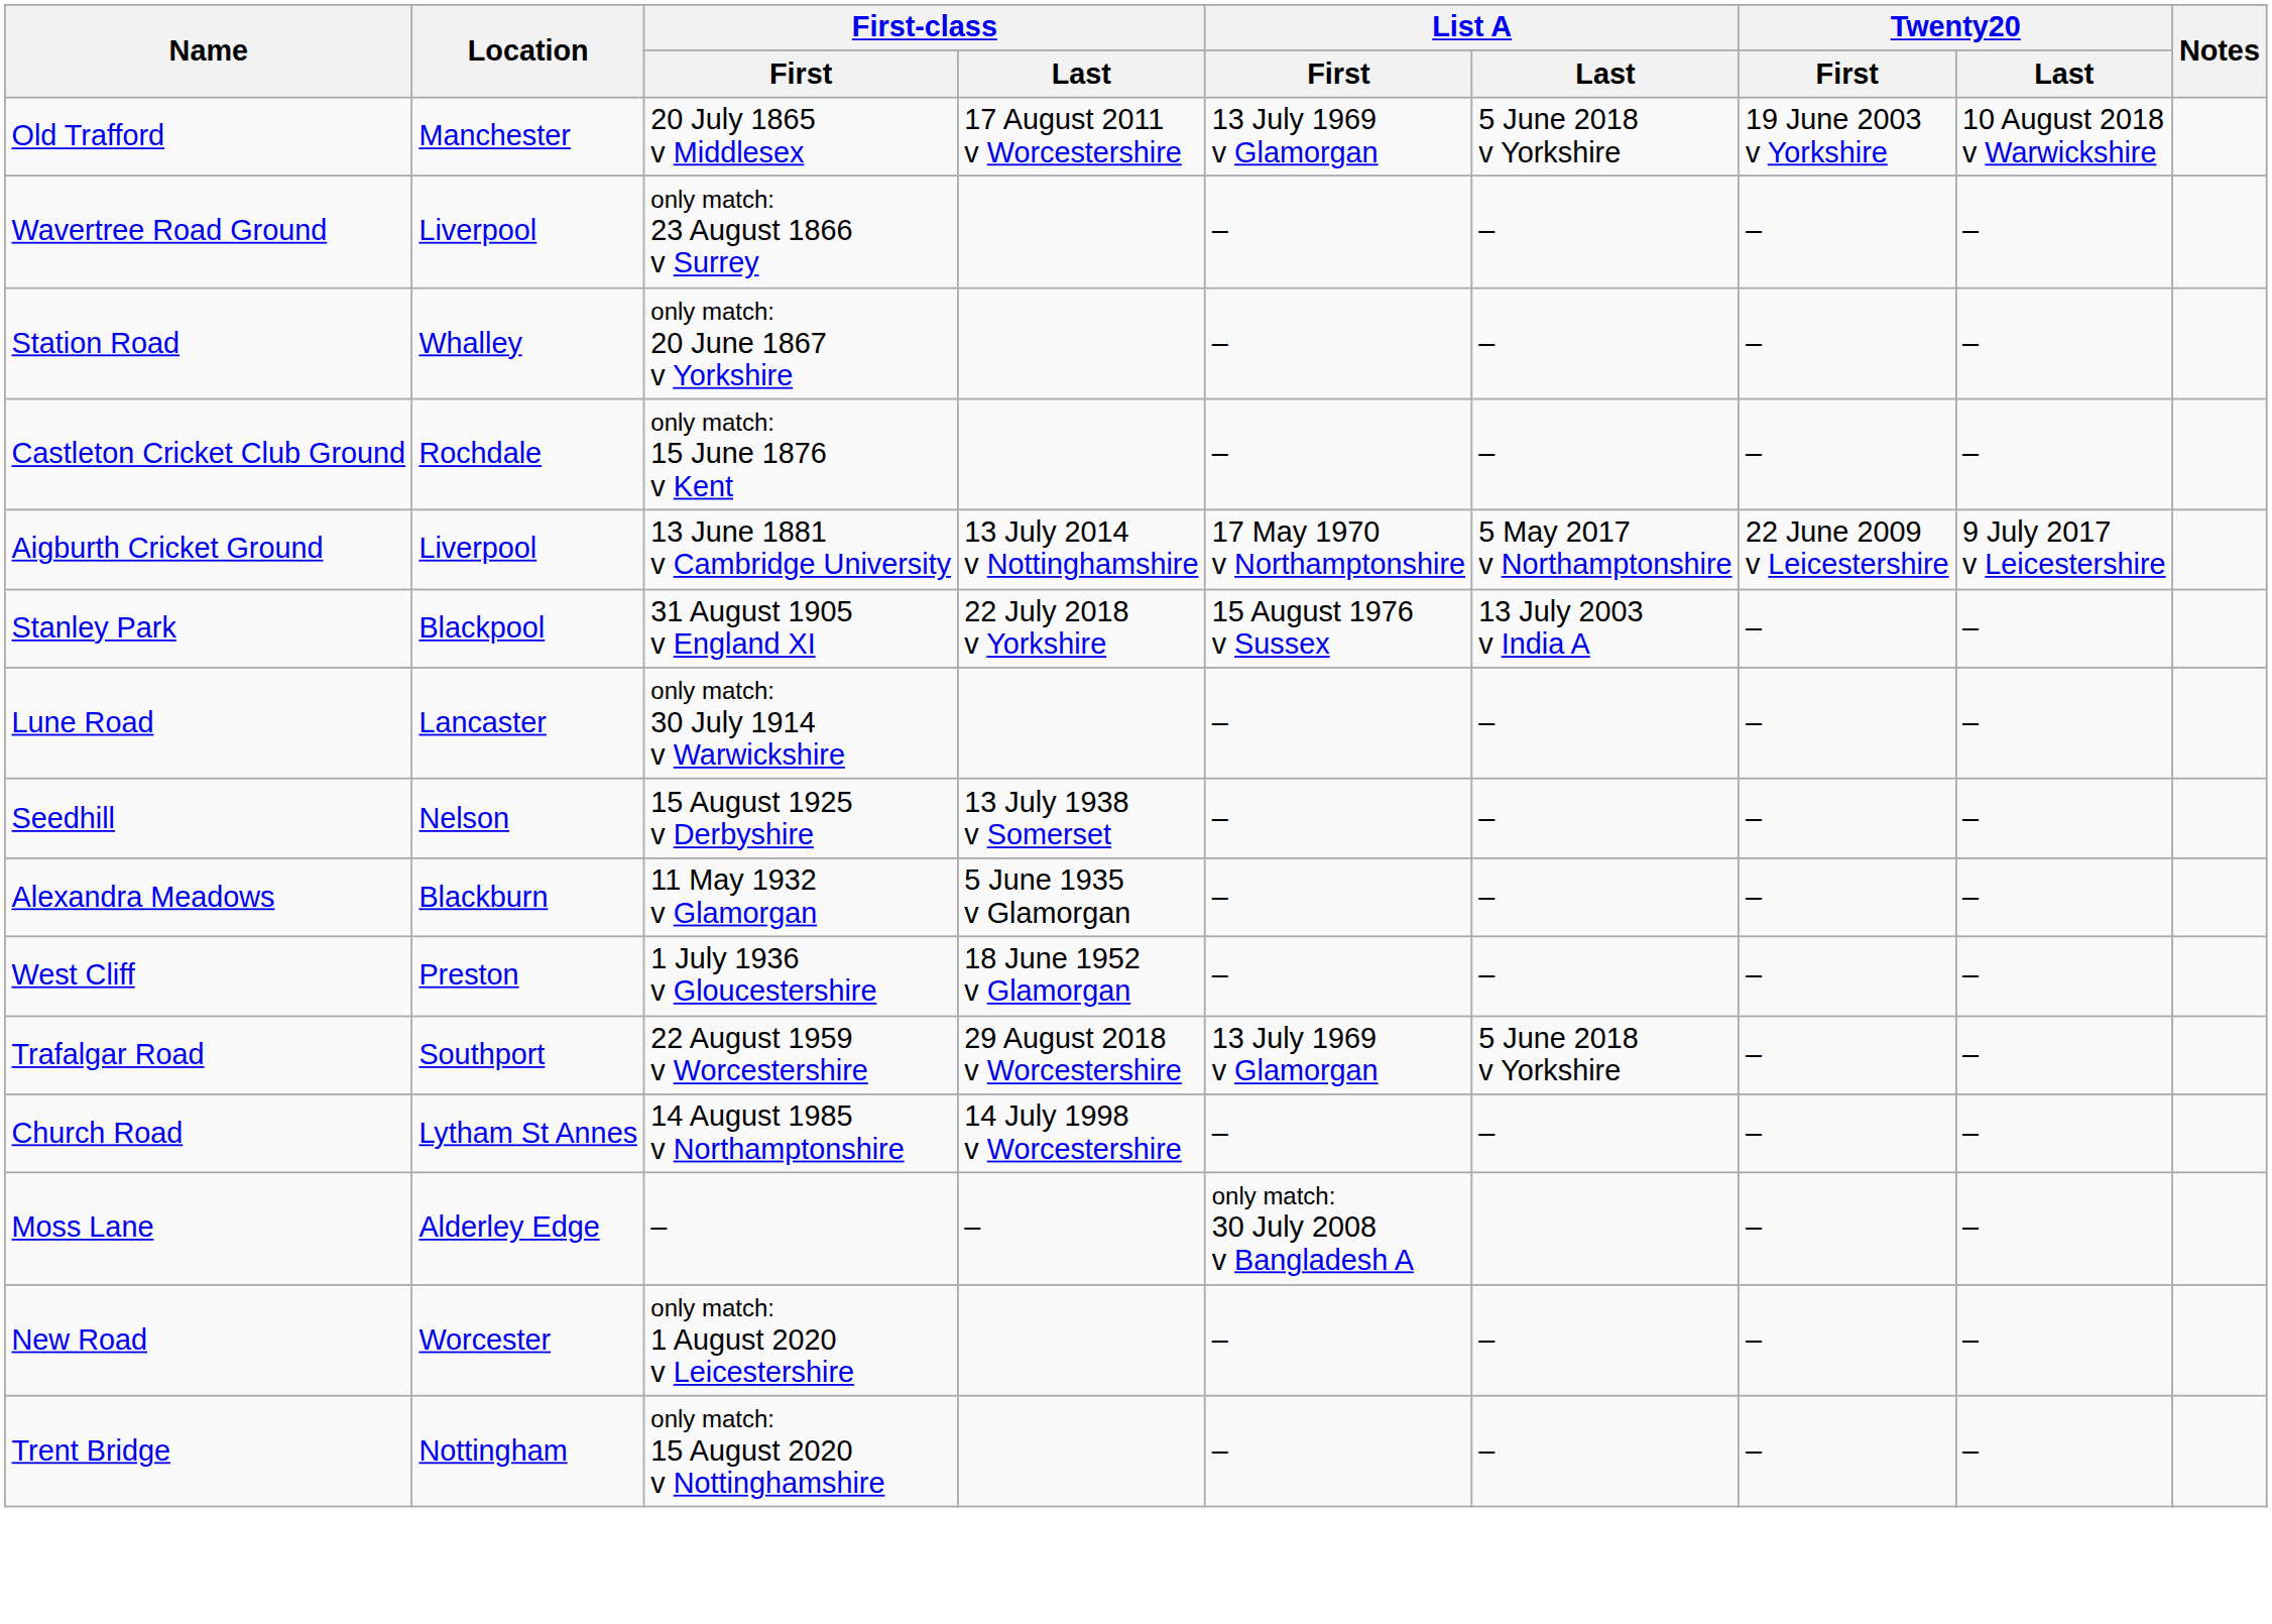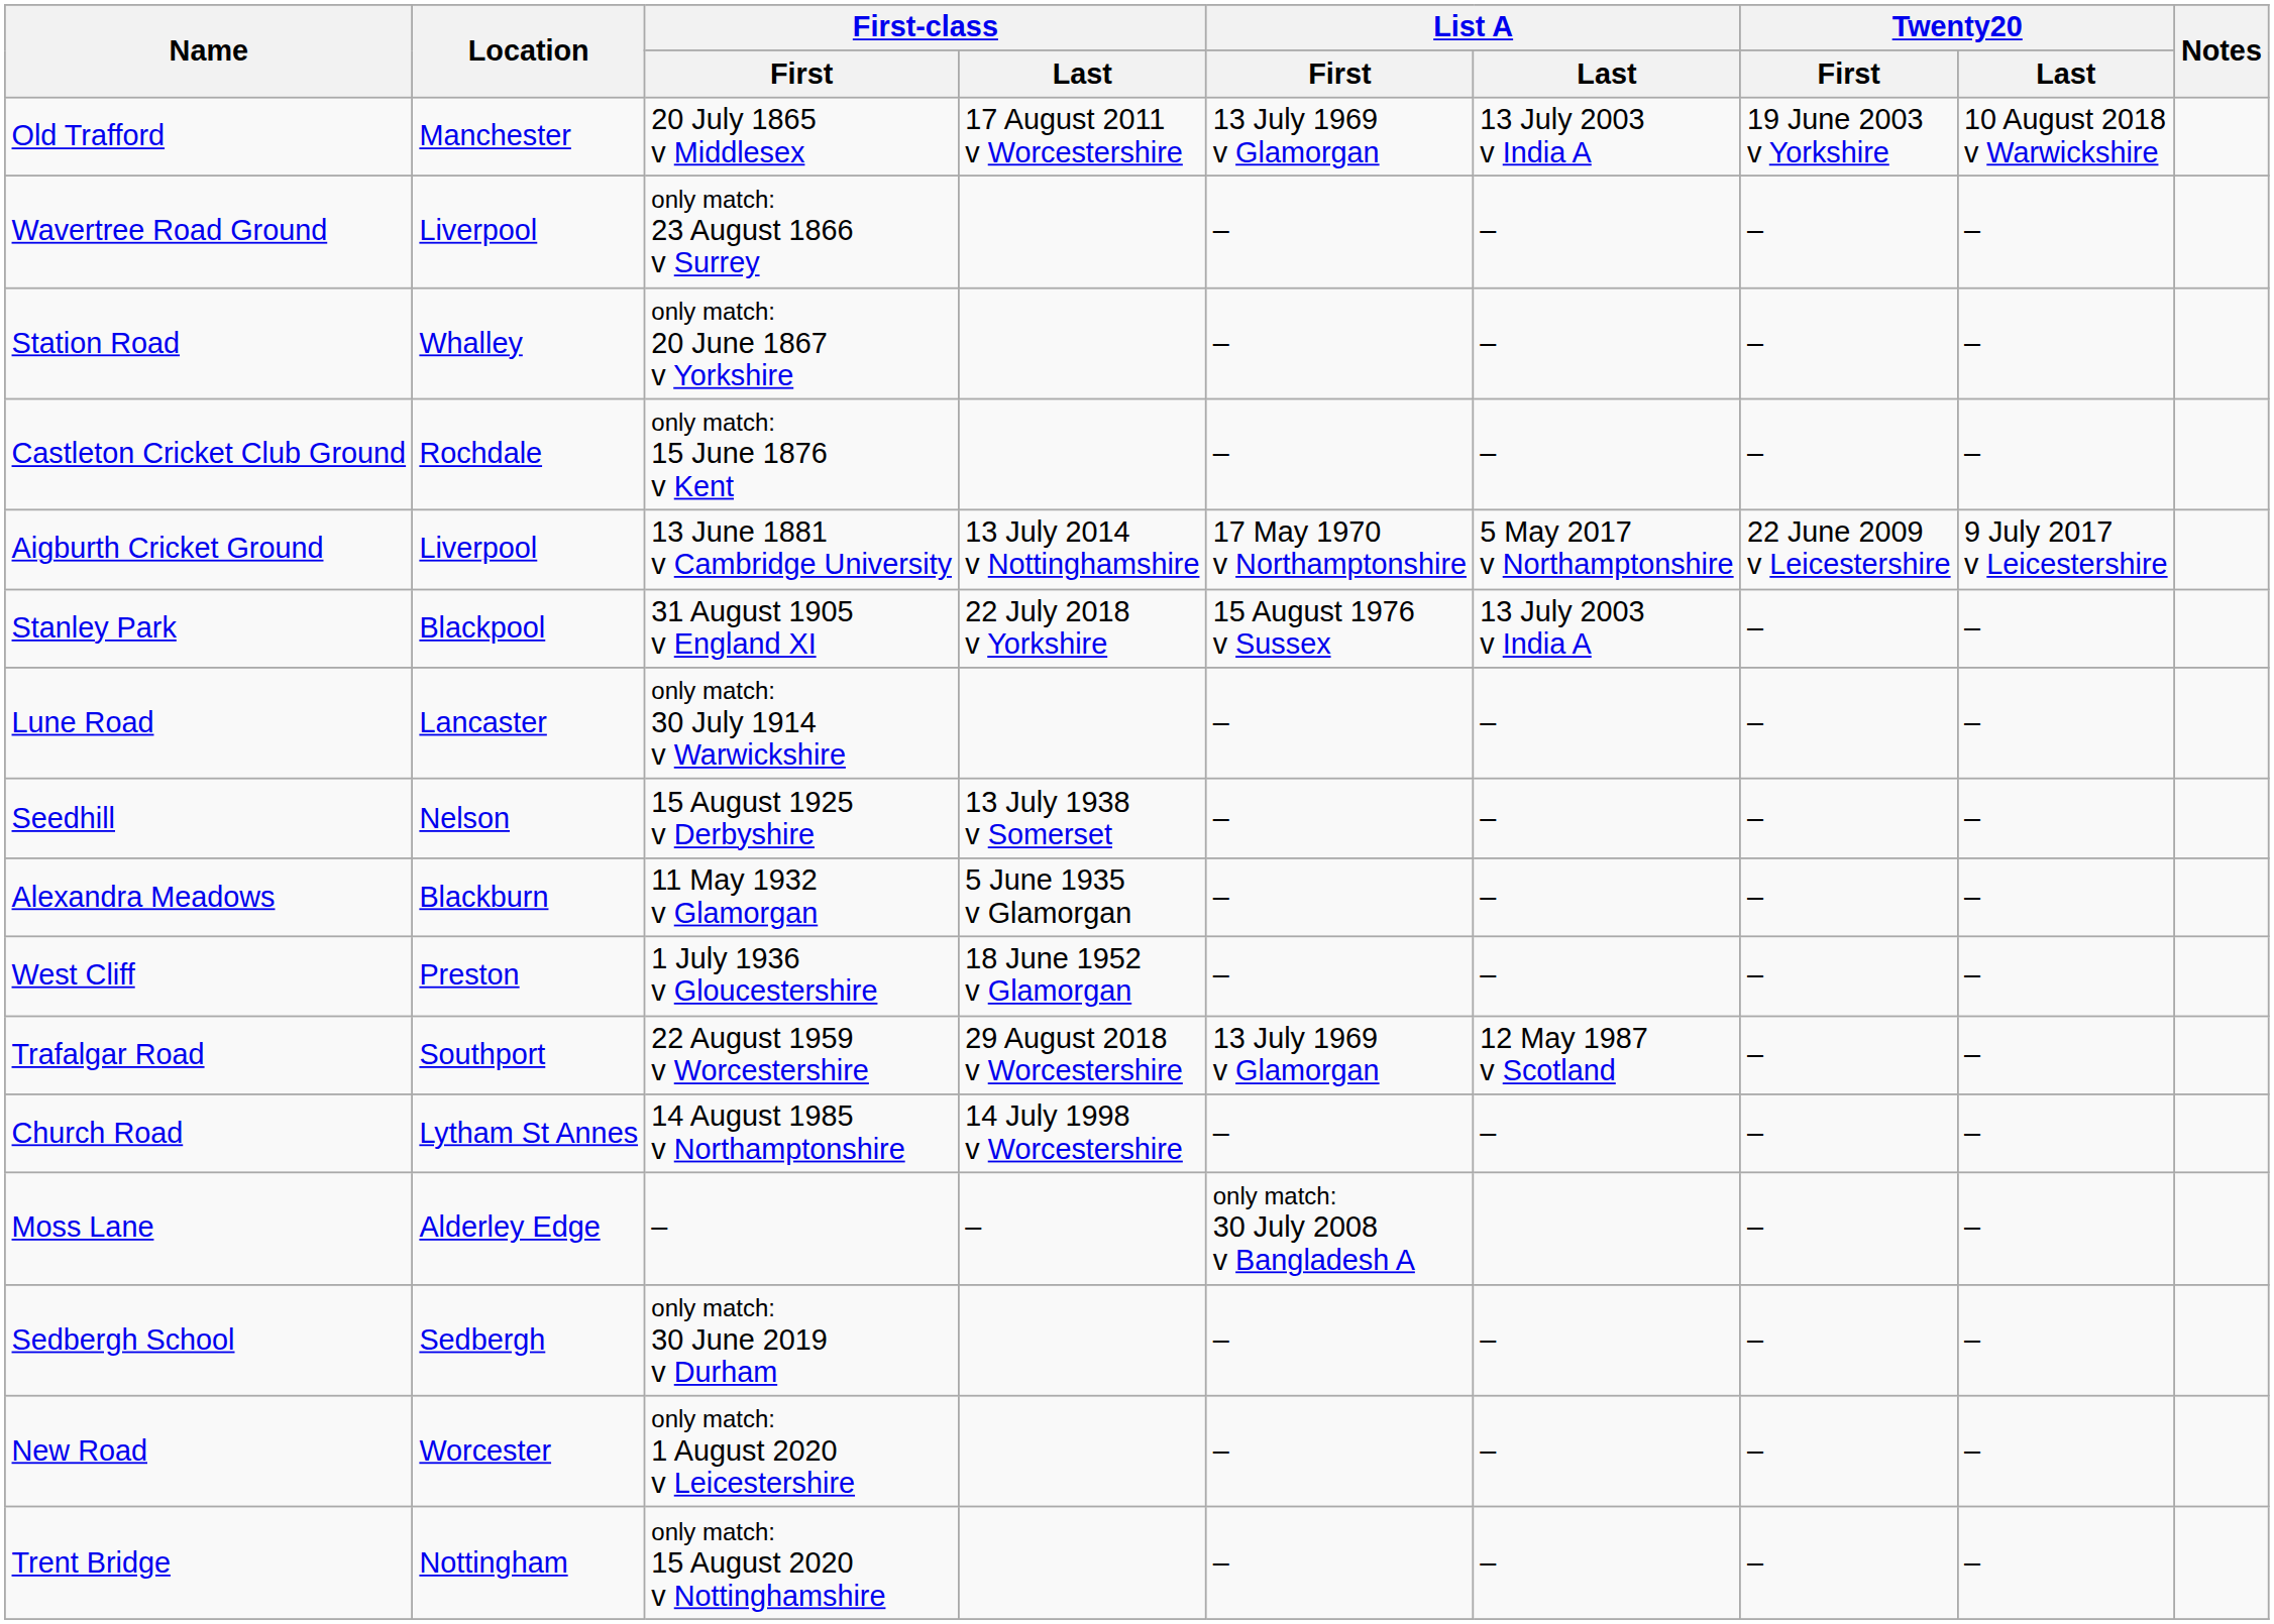 <table class="wikitable sortable plainrowheaders">
 <tr>
 <th rowspan="2" scope="col">Name</th>
 <th rowspan="2" scope="col">Location</th>
 <th colspan="2" scope="col"><a href='#'>First-class</a></th>
 <th colspan="2" scope="col"><a href='#'>List A</a></th>
 <th colspan="2" scope="col"><a href='#'>Twenty20</a></th>
 <th rowspan="2" scope="col">Notes</th>
 </tr>
 <tr>
 <th scope="col">First</th>
 <th scope="col">Last</th>
 <th scope="col">First</th>
 <th scope="col">Last</th>
 <th scope="col">First</th>
 <th scope="col">Last</th>
 </tr>
 <tr>
 <td><a href='#'>Old Trafford</a><br></td>
 <td><a href='#'>Manchester</a></td>
 <td>20 July 1865<br>v <a href='#'>Middlesex</a></td>
 <td>17 August 2011<br>v <a href='#'>Worcestershire</a></td>
 <td>13 July 1969<br>v <a href='#'>Glamorgan</a></td>
-<td>5 June 2018<br>v Yorkshire</td>
+<td>13 July 2003<br>v <a href='#'>India A</a></td>
 <td>19 June 2003<br>v <a href='#'>Yorkshire</a></td>
 <td>10 August 2018<br>v <a href='#'>Warwickshire</a></td>
 <td></td>
 </tr>
 <tr>
 <td><a href='#'>Wavertree Road Ground</a></td>
 <td><a href='#'>Liverpool</a></td>
 <td><small>only match:</small><br>23 August 1866<br>v <a href='#'>Surrey</a></td>
 <td> </td>
 <td>–</td>
 <td>–</td>
 <td>–</td>
 <td>–</td>
 <td></td>
 </tr>
 <tr>
 <td><a href='#'>Station Road</a><br></td>
 <td><a href='#'>Whalley</a></td>
 <td><small>only match:</small><br>20 June 1867<br>v <a href='#'>Yorkshire</a></td>
 <td> </td>
 <td>–</td>
 <td>–</td>
 <td>–</td>
 <td>–</td>
 <td></td>
 </tr>
 <tr>
 <td><a href='#'>Castleton Cricket Club Ground</a></td>
 <td><a href='#'>Rochdale</a></td>
 <td><small>only match:</small><br>15 June 1876<br>v <a href='#'>Kent</a></td>
 <td> </td>
 <td>–</td>
 <td>–</td>
 <td>–</td>
 <td>–</td>
 <td></td>
 </tr>
 <tr>
 <td><a href='#'>Aigburth Cricket Ground</a><br></td>
 <td><a href='#'>Liverpool</a></td>
 <td>13 June 1881<br>v <a href='#'>Cambridge University</a></td>
 <td>13 July 2014<br>v <a href='#'>Nottinghamshire</a></td>
 <td>17 May 1970<br>v <a href='#'>Northamptonshire</a></td>
 <td>5 May 2017<br>v <a href='#'>Northamptonshire</a></td>
 <td>22 June 2009<br>v <a href='#'>Leicestershire</a></td>
 <td>9 July 2017<br>v <a href='#'>Leicestershire</a></td>
 <td></td>
 </tr>
 <tr>
 <td><a href='#'>Stanley Park</a><br></td>
 <td><a href='#'>Blackpool</a></td>
 <td>31 August 1905<br>v <a href='#'>England XI</a></td>
 <td>22 July 2018<br>v <a href='#'>Yorkshire</a></td>
 <td>15 August 1976<br>v <a href='#'>Sussex</a></td>
 <td>13 July 2003<br>v <a href='#'>India A</a></td>
 <td>–</td>
 <td>–</td>
 <td></td>
 </tr>
 <tr>
 <td><a href='#'>Lune Road</a><br></td>
 <td><a href='#'>Lancaster</a></td>
 <td><small>only match:</small><br>30 July 1914<br>v <a href='#'>Warwickshire</a></td>
 <td> </td>
 <td>–</td>
 <td>–</td>
 <td>–</td>
 <td>–</td>
 <td></td>
 </tr>
 <tr>
 <td><a href='#'>Seedhill</a><br></td>
 <td><a href='#'>Nelson</a></td>
 <td>15 August 1925<br>v <a href='#'>Derbyshire</a></td>
 <td>13 July 1938<br>v <a href='#'>Somerset</a></td>
 <td>–</td>
 <td>–</td>
 <td>–</td>
 <td>–</td>
 <td></td>
 </tr>
 <tr>
 <td><a href='#'>Alexandra Meadows</a><br></td>
 <td><a href='#'>Blackburn</a></td>
 <td>11 May 1932<br>v <a href='#'>Glamorgan</a></td>
 <td>5 June 1935<br>v Glamorgan</td>
 <td>–</td>
 <td>–</td>
 <td>–</td>
 <td>–</td>
 <td></td>
 </tr>
 <tr>
 <td><a href='#'>West Cliff</a><br></td>
 <td><a href='#'>Preston</a></td>
 <td>1 July 1936<br>v <a href='#'>Gloucestershire</a></td>
 <td>18 June 1952<br>v <a href='#'>Glamorgan</a></td>
 <td>–</td>
 <td>–</td>
 <td>–</td>
 <td>–</td>
 <td></td>
 </tr>
 <tr>
 <td><a href='#'>Trafalgar Road</a><br></td>
 <td><a href='#'>Southport</a></td>
 <td>22 August 1959<br>v <a href='#'>Worcestershire</a></td>
 <td>29 August 2018<br>v <a href='#'>Worcestershire</a></td>
 <td>13 July 1969<br>v <a href='#'>Glamorgan</a></td>
-<td>5 June 2018<br>v Yorkshire</td>
+<td>12 May 1987<br>v <a href='#'>Scotland</a></td>
 <td>–</td>
 <td>–</td>
 <td></td>
 </tr>
 <tr>
 <td><a href='#'>Church Road</a></td>
 <td><a href='#'>Lytham St Annes</a></td>
 <td>14 August 1985<br>v <a href='#'>Northamptonshire</a></td>
 <td>14 July 1998<br>v <a href='#'>Worcestershire</a></td>
 <td>–</td>
 <td>–</td>
 <td>–</td>
 <td>–</td>
 <td></td>
 </tr>
 <tr>
 <td><a href='#'>Moss Lane</a><br></td>
 <td><a href='#'>Alderley Edge</a></td>
 <td>–</td>
 <td>–</td>
 <td><small>only match:</small><br>30 July 2008<br>v <a href='#'>Bangladesh A</a></td>
 <td> </td>
 <td>–</td>
 <td>–</td>
 <td></td>
 </tr>
 <tr>
+<td><a href='#'>Sedbergh School</a><br></td>
+<td><a href='#'>Sedbergh</a></td>
+<td><small>only match:</small><br>30 June 2019<br>v <a href='#'>Durham</a></td>
+<td> </td>
+<td>–</td>
+<td>–</td>
+<td>–</td>
+<td>–</td>
+<td></td>
+</tr>
+<tr>
 <td><a href='#'>New Road</a></td>
 <td><a href='#'>Worcester</a></td>
 <td><small>only match:</small><br>1 August 2020<br>v <a href='#'>Leicestershire</a></td>
 <td> </td>
 <td>–</td>
 <td>–</td>
 <td>–</td>
 <td>–</td>
 <td></td>
 </tr>
 <tr>
 <td><a href='#'>Trent Bridge</a></td>
 <td><a href='#'>Nottingham</a></td>
 <td><small>only match:</small><br>15 August 2020<br>v <a href='#'>Nottinghamshire</a></td>
 <td> </td>
 <td>–</td>
 <td>–</td>
 <td>–</td>
 <td>–</td>
 <td></td>
 </tr>
 </table>
